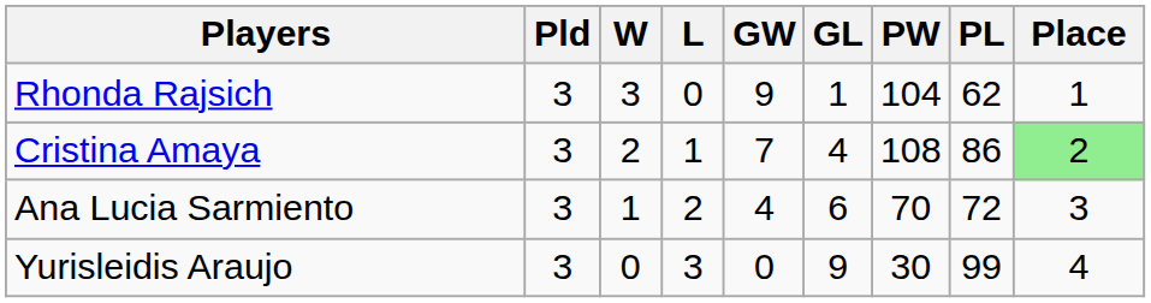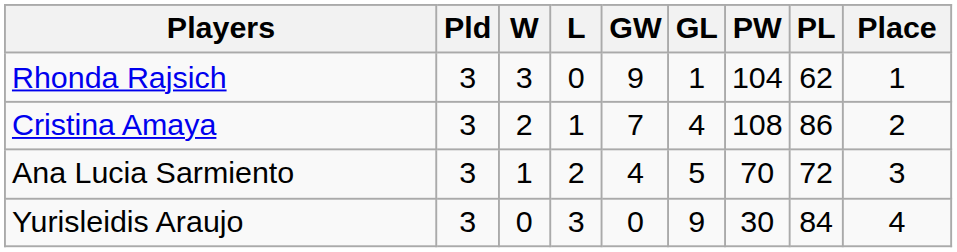 <table class=wikitable style="text-align:center">
 <tr>
 <th width=220>Players</th>
 <th width=20>Pld</th>
 <th width=20>W</th>
 <th width=20>L</th>
 <th width=20>GW</th>
 <th width=20>GL</th>
 <th width=20>PW</th>
 <th width=20>PL</th>
 <th width=50>Place</th>
 </tr>
 <tr>
 <td align=left> <a href='#'>Rhonda Rajsich</a></td>
 <td>3</td>
 <td>3</td>
 <td>0</td>
 <td>9</td>
 <td>1</td>
 <td>104</td>
 <td>62</td>
 <td>1</td>
 </tr>
 <tr>
 <td align=left> <a href='#'>Cristina Amaya</a></td>
 <td>3</td>
 <td>2</td>
 <td>1</td>
 <td>7</td>
 <td>4</td>
 <td>108</td>
 <td>86</td>
-<td style="background: lightgreen;">2</td>
+<td>2</td>
 </tr>
 <tr>
 <td align=left> Ana Lucia Sarmiento</td>
 <td>3</td>
 <td>1</td>
 <td>2</td>
 <td>4</td>
-<td>6</td>
+<td>5</td>
 <td>70</td>
 <td>72</td>
 <td>3</td>
 </tr>
 <tr>
 <td align=left> Yurisleidis Araujo</td>
 <td>3</td>
 <td>0</td>
 <td>3</td>
 <td>0</td>
 <td>9</td>
 <td>30</td>
-<td>99</td>
+<td>84</td>
 <td>4</td>
 </tr>
 </table>
